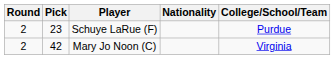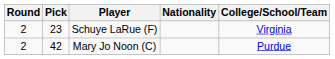 <table class="wikitable">
 <tr>
 <th>Round</th>
 <th>Pick</th>
 <th>Player</th>
 <th>Nationality</th>
 <th>College/School/Team</th>
 </tr>
 <tr align="center">
 <td>2</td>
 <td>23</td>
 <td>Schuye LaRue (F)</td>
 <td></td>
-<td><a href='#'>Purdue</a></td>
+<td><a href='#'>Virginia</a></td>
 </tr>
 <tr align="center">
 <td>2</td>
 <td>42</td>
 <td>Mary Jo Noon (C)</td>
 <td></td>
-<td><a href='#'>Virginia</a></td>
+<td><a href='#'>Purdue</a></td>
 </tr>
 </table>
